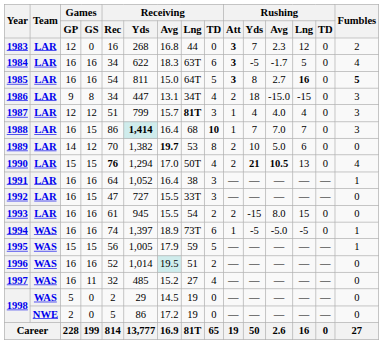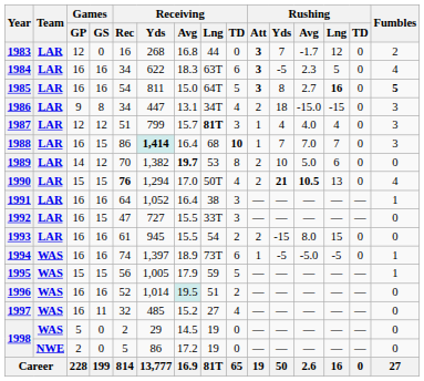 <table class="wikitable" style="text-align:center;">
 <tr>
 <th rowspan="2">Year</th>
 <th rowspan="2">Team</th>
 <th colspan="2">Games</th>
 <th colspan="5">Receiving</th>
 <th colspan="5">Rushing</th>
 <th rowspan="2">Fumbles</th>
 </tr>
 <tr>
 <th>GP</th>
 <th>GS</th>
 <th>Rec</th>
 <th>Yds</th>
 <th>Avg</th>
 <th>Lng</th>
 <th>TD</th>
 <th>Att</th>
 <th>Yds</th>
 <th>Avg</th>
 <th>Lng</th>
 <th>TD</th>
 </tr>
 <tr>
 <th><a href='#'><strong>1983</strong></a></th>
 <th><strong><a href='#'>LAR</a></strong></th>
 <td>12</td>
 <td>0</td>
 <td>16</td>
 <td>268</td>
 <td>16.8</td>
 <td>44</td>
 <td>0</td>
 <td><strong>3</strong></td>
 <td>7</td>
-<td>2.3</td>
+<td>-1.7</td>
 <td>12</td>
 <td>0</td>
 <td>2</td>
 </tr>
 <tr>
 <th><strong><a href='#'>1984</a></strong></th>
 <th><strong><a href='#'>LAR</a></strong></th>
 <td>16</td>
 <td>16</td>
 <td>34</td>
 <td>622</td>
 <td>18.3</td>
 <td>63T</td>
 <td>6</td>
 <td><strong>3</strong></td>
 <td>-5</td>
-<td>-1.7</td>
+<td>2.3</td>
 <td>5</td>
 <td>0</td>
 <td>4</td>
 </tr>
 <tr>
 <th><strong><a href='#'>1985</a></strong></th>
 <th><strong><a href='#'>LAR</a></strong></th>
 <td>16</td>
 <td>16</td>
 <td>54</td>
 <td>811</td>
 <td>15.0</td>
 <td>64T</td>
 <td>5</td>
 <td><strong>3</strong></td>
 <td>8</td>
 <td>2.7</td>
 <td><strong>16</strong></td>
 <td>0</td>
 <td><strong>5</strong></td>
 </tr>
 <tr>
 <th><strong><a href='#'>1986</a></strong></th>
 <th><strong><a href='#'>LAR</a></strong></th>
 <td>9</td>
 <td>8</td>
 <td>34</td>
 <td>447</td>
 <td>13.1</td>
 <td>34T</td>
 <td>4</td>
 <td>2</td>
 <td>18</td>
 <td>-15.0</td>
 <td>-15</td>
 <td>0</td>
 <td>3</td>
 </tr>
 <tr>
 <th><strong><a href='#'>1987</a></strong></th>
 <th><strong><a href='#'>LAR</a></strong></th>
 <td>12</td>
 <td>12</td>
 <td>51</td>
 <td>799</td>
 <td>15.7</td>
 <td><strong>81T</strong></td>
 <td>3</td>
 <td>1</td>
 <td>4</td>
 <td>4.0</td>
 <td>4</td>
 <td>0</td>
 <td>3</td>
 </tr>
 <tr>
 <th><strong><a href='#'>1988</a></strong></th>
 <th><strong><a href='#'>LAR</a></strong></th>
 <td>16</td>
 <td>15</td>
 <td>86</td>
 <td style="background:#cfecec;"><strong>1,414</strong></td>
 <td>16.4</td>
 <td>68</td>
 <td><strong>10</strong></td>
 <td>1</td>
 <td>7</td>
 <td>7.0</td>
 <td>7</td>
 <td>0</td>
 <td>3</td>
 </tr>
 <tr>
 <th><strong><a href='#'>1989</a></strong></th>
 <th><strong><a href='#'>LAR</a></strong></th>
 <td>14</td>
 <td>12</td>
 <td>70</td>
 <td>1,382</td>
 <td><strong>19.7</strong></td>
 <td>53</td>
 <td>8</td>
 <td>2</td>
 <td>10</td>
 <td>5.0</td>
 <td>6</td>
 <td>0</td>
 <td>0</td>
 </tr>
 <tr>
 <th><strong><a href='#'>1990</a></strong></th>
 <th><strong><a href='#'>LAR</a></strong></th>
 <td>15</td>
 <td>15</td>
 <td><strong>76</strong></td>
 <td>1,294</td>
 <td>17.0</td>
 <td>50T</td>
 <td>4</td>
 <td>2</td>
 <td><strong>21</strong></td>
 <td><strong>10.5</strong></td>
 <td>13</td>
 <td>0</td>
 <td>4</td>
 </tr>
 <tr>
 <th><strong><a href='#'>1991</a></strong></th>
 <th><strong><a href='#'>LAR</a></strong></th>
 <td>16</td>
 <td>16</td>
 <td>64</td>
 <td>1,052</td>
 <td>16.4</td>
 <td>38</td>
 <td>3</td>
 <td>—</td>
 <td>—</td>
 <td>—</td>
 <td>—</td>
 <td>—</td>
 <td>1</td>
 </tr>
 <tr>
 <th><strong><a href='#'>1992</a></strong></th>
 <th><strong><a href='#'>LAR</a></strong></th>
 <td>16</td>
 <td>15</td>
 <td>47</td>
 <td>727</td>
 <td>15.5</td>
 <td>33T</td>
 <td>3</td>
 <td>—</td>
 <td>—</td>
 <td>—</td>
 <td>—</td>
 <td>—</td>
 <td>0</td>
 </tr>
 <tr>
 <th><strong><a href='#'>1993</a></strong></th>
 <th><strong><a href='#'>LAR</a></strong></th>
 <td>16</td>
 <td>16</td>
 <td>61</td>
 <td>945</td>
 <td>15.5</td>
 <td>54</td>
 <td>2</td>
 <td>2</td>
 <td>-15</td>
 <td>8.0</td>
 <td>15</td>
 <td>0</td>
 <td>0</td>
 </tr>
 <tr>
 <th><strong><a href='#'>1994</a></strong></th>
 <th><strong><a href='#'>WAS</a></strong></th>
 <td>16</td>
 <td>16</td>
 <td>74</td>
 <td>1,397</td>
 <td>18.9</td>
 <td>73T</td>
 <td>6</td>
 <td>1</td>
 <td>-5</td>
 <td>-5.0</td>
 <td>-5</td>
 <td>0</td>
 <td>1</td>
 </tr>
 <tr>
 <th><strong><a href='#'>1995</a></strong></th>
 <th><strong><a href='#'>WAS</a></strong></th>
 <td>15</td>
 <td>15</td>
 <td>56</td>
 <td>1,005</td>
 <td>17.9</td>
 <td>59</td>
 <td>5</td>
 <td>—</td>
 <td>—</td>
 <td>—</td>
 <td>—</td>
 <td>—</td>
 <td>1</td>
 </tr>
 <tr>
 <th><strong><a href='#'>1996</a></strong></th>
 <th><strong><a href='#'>WAS</a></strong></th>
 <td>16</td>
 <td>16</td>
 <td>52</td>
 <td>1,014</td>
 <td style="background:#cfecec;">19.5</td>
 <td>51</td>
 <td>2</td>
 <td>—</td>
 <td>—</td>
 <td>—</td>
 <td>—</td>
 <td>—</td>
 <td>0</td>
 </tr>
 <tr>
 <th><strong><a href='#'>1997</a></strong></th>
 <th><strong><a href='#'>WAS</a></strong></th>
 <td>16</td>
 <td>11</td>
 <td>32</td>
 <td>485</td>
 <td>15.2</td>
 <td>27</td>
 <td>4</td>
 <td>—</td>
 <td>—</td>
 <td>—</td>
 <td>—</td>
 <td>—</td>
 <td>0</td>
 </tr>
 <tr>
 <th rowspan="2"><strong><a href='#'>1998</a></strong></th>
 <th><strong><a href='#'>WAS</a></strong></th>
 <td>5</td>
 <td>0</td>
 <td>2</td>
 <td>29</td>
 <td>14.5</td>
 <td>19</td>
 <td>0</td>
 <td>—</td>
 <td>—</td>
 <td>—</td>
 <td>—</td>
 <td>—</td>
 <td>0</td>
 </tr>
 <tr>
 <th><strong><a href='#'>NWE</a></strong></th>
 <td>2</td>
 <td>0</td>
 <td>5</td>
 <td>86</td>
 <td>17.2</td>
 <td>19</td>
 <td>0</td>
 <td>—</td>
 <td>—</td>
 <td>—</td>
 <td>—</td>
 <td>—</td>
 <td>0</td>
 </tr>
 <tr>
 <th colspan="2"><strong>Career</strong></th>
 <th><strong>228</strong></th>
 <th><strong>199</strong></th>
 <th><strong>814</strong></th>
 <th><strong>13,777</strong></th>
 <th><strong>16.9</strong></th>
 <th><strong>81T</strong></th>
 <th><strong>65</strong></th>
 <th><strong>19</strong></th>
 <th><strong>50</strong></th>
 <th><strong>2.6</strong></th>
 <th><strong>16</strong></th>
 <th><strong>0</strong></th>
 <th><strong>27</strong></th>
 </tr>
 </table>
